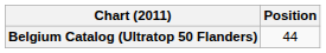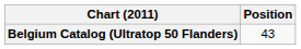 <table class="wikitable sortable plainrowheaders" style="text-align:center">
 <tr>
 <th scope="col">Chart (2011)</th>
 <th scope="col">Position</th>
 </tr>
 <tr>
 <th scope="row">Belgium Catalog (Ultratop 50 Flanders)</th>
-<td style="text-align:center;">44</td>
+<td style="text-align:center;">43</td>
 </tr>
 </table>
